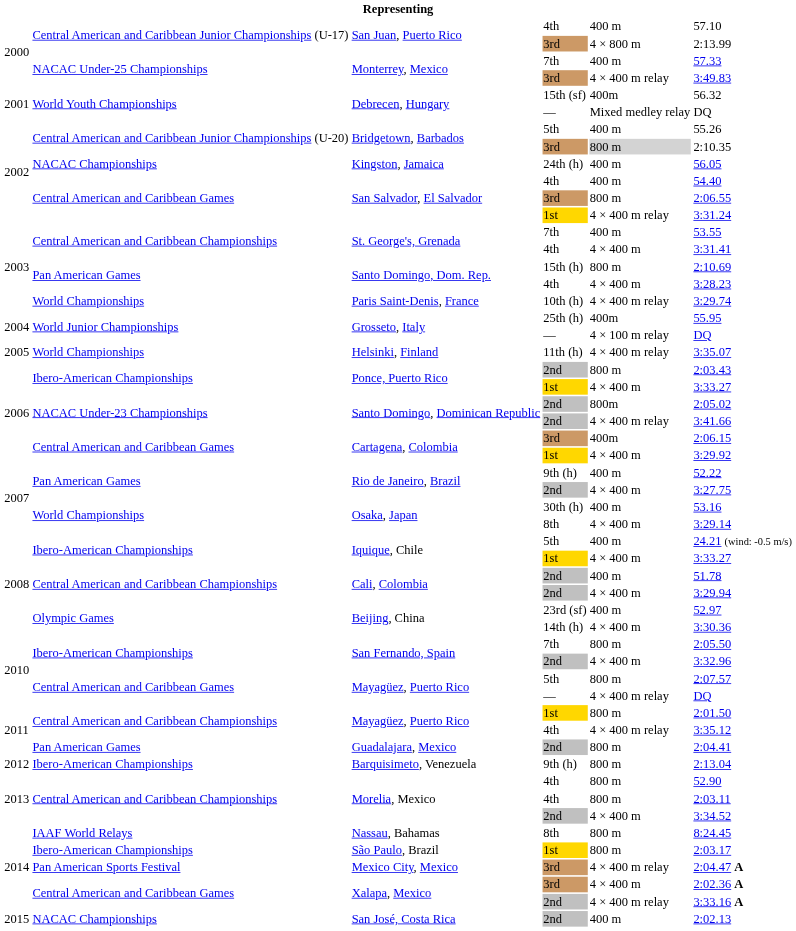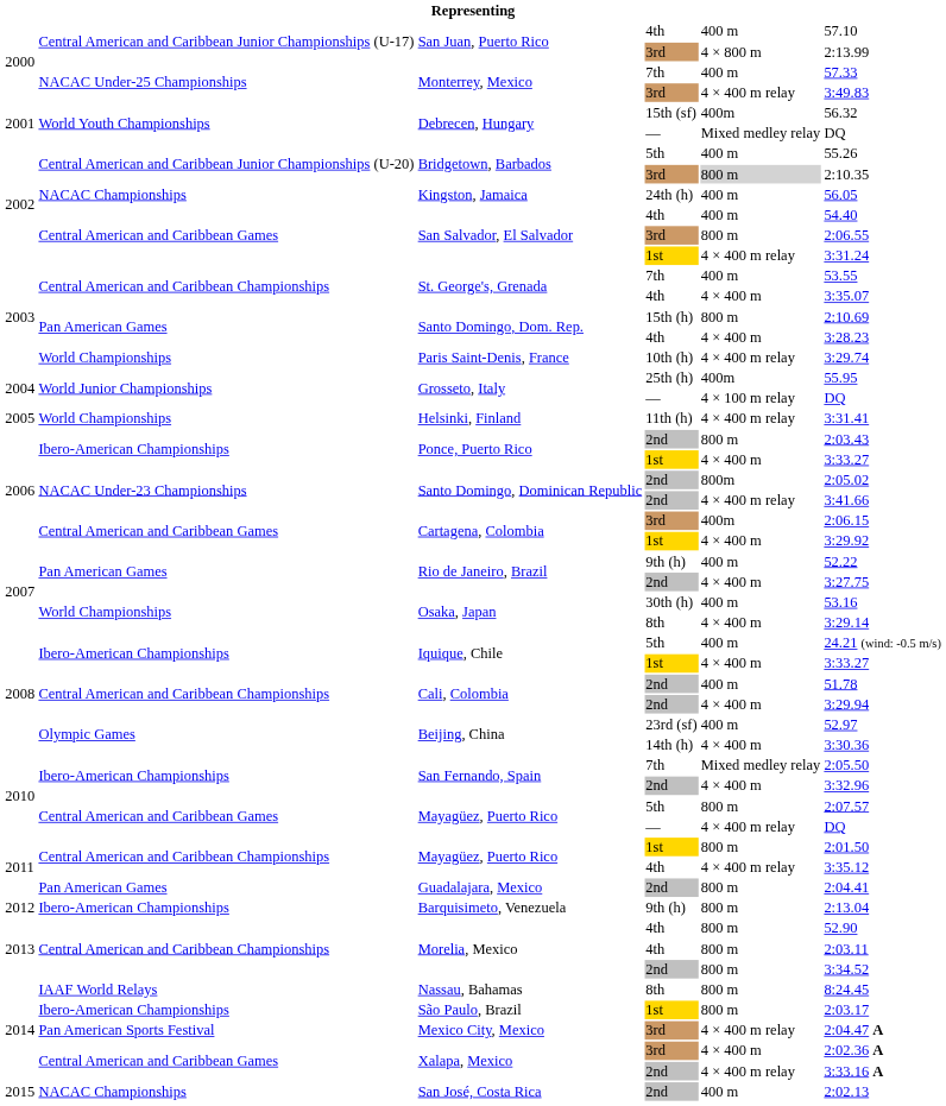 <table>
 <tr>
 <th colspan="6">Representing </th>
 </tr>
 <tr>
 <td rowspan=4>2000</td>
 <td rowspan=2><a href='#'>Central American and Caribbean Junior Championships</a> (U-17)</td>
 <td rowspan=2><a href='#'>San Juan</a>, <a href='#'>Puerto Rico</a></td>
 <td>4th</td>
 <td>400 m</td>
 <td>57.10</td>
 </tr>
 <tr>
 <td bgcolor=cc9966>3rd</td>
 <td>4 × 800 m</td>
 <td>2:13.99</td>
 </tr>
 <tr>
 <td rowspan=2><a href='#'>NACAC Under-25 Championships</a></td>
 <td rowspan=2><a href='#'>Monterrey</a>, <a href='#'>Mexico</a></td>
 <td>7th</td>
 <td>400 m</td>
 <td><a href='#'>57.33</a></td>
 </tr>
 <tr>
 <td bgcolor="cc9966">3rd</td>
 <td>4 × 400 m relay</td>
 <td><a href='#'>3:49.83</a></td>
 </tr>
 <tr>
 <td rowspan=2>2001</td>
 <td rowspan=2><a href='#'>World Youth Championships</a></td>
 <td rowspan=2><a href='#'>Debrecen</a>, <a href='#'>Hungary</a></td>
 <td>15th (sf)</td>
 <td>400m</td>
 <td>56.32</td>
 </tr>
 <tr>
 <td>—</td>
 <td>Mixed medley relay</td>
 <td>DQ</td>
 </tr>
 <tr>
 <td rowspan = "6">2002</td>
 <td rowspan=2><a href='#'>Central American and Caribbean Junior Championships</a> (U-20)</td>
 <td rowspan=2><a href='#'>Bridgetown</a>, <a href='#'>Barbados</a></td>
 <td>5th</td>
 <td>400 m</td>
 <td>55.26</td>
 </tr>
 <tr>
 <td bgcolor=cc9966>3rd</td>
 <td style="background: lightgrey;">800 m</td>
 <td>2:10.35</td>
 </tr>
 <tr>
 <td><a href='#'>NACAC Championships</a></td>
 <td><a href='#'>Kingston</a>, <a href='#'>Jamaica</a></td>
 <td>24th (h)</td>
 <td>400 m</td>
 <td><a href='#'>56.05</a></td>
 </tr>
 <tr>
 <td rowspan=3><a href='#'>Central American and Caribbean Games</a></td>
 <td rowspan=3><a href='#'>San Salvador</a>, <a href='#'>El Salvador</a></td>
 <td>4th</td>
 <td>400 m</td>
 <td><a href='#'>54.40</a></td>
 </tr>
 <tr>
 <td bgcolor="cc9966">3rd</td>
 <td>800 m</td>
 <td><a href='#'>2:06.55</a></td>
 </tr>
 <tr>
 <td bgcolor=gold>1st</td>
 <td>4 × 400 m relay</td>
 <td><a href='#'>3:31.24</a></td>
 </tr>
 <tr>
 <td rowspan=5>2003</td>
 <td rowspan=2><a href='#'>Central American and Caribbean Championships</a></td>
 <td rowspan=2><a href='#'>St. George's, Grenada</a></td>
 <td>7th</td>
 <td>400 m</td>
 <td><a href='#'>53.55</a></td>
 </tr>
 <tr>
 <td>4th</td>
 <td>4 × 400 m</td>
-<td><a href='#'>3:31.41</a></td>
+<td><a href='#'>3:35.07</a></td>
 </tr>
 <tr>
 <td rowspan=2><a href='#'>Pan American Games</a></td>
 <td rowspan=2><a href='#'>Santo Domingo, Dom. Rep.</a></td>
 <td>15th (h)</td>
 <td>800 m</td>
 <td><a href='#'>2:10.69</a></td>
 </tr>
 <tr>
 <td>4th</td>
 <td>4 × 400 m</td>
 <td><a href='#'>3:28.23</a></td>
 </tr>
 <tr>
 <td><a href='#'>World Championships</a></td>
 <td><a href='#'>Paris Saint-Denis</a>, <a href='#'>France</a></td>
 <td>10th (h)</td>
 <td>4 × 400 m relay</td>
 <td><a href='#'>3:29.74</a></td>
 </tr>
 <tr>
 <td rowspan=2>2004</td>
 <td rowspan=2><a href='#'>World Junior Championships</a></td>
 <td rowspan=2><a href='#'>Grosseto</a>, <a href='#'>Italy</a></td>
 <td>25th (h)</td>
 <td>400m</td>
 <td><a href='#'>55.95</a></td>
 </tr>
 <tr>
 <td>—</td>
 <td>4 × 100 m relay</td>
 <td><a href='#'>DQ</a></td>
 </tr>
 <tr>
 <td>2005</td>
 <td><a href='#'>World Championships</a></td>
 <td><a href='#'>Helsinki</a>, <a href='#'>Finland</a></td>
 <td>11th (h)</td>
 <td>4 × 400 m relay</td>
-<td><a href='#'>3:35.07</a></td>
+<td><a href='#'>3:31.41</a></td>
 </tr>
 <tr>
 <td rowspan=6>2006</td>
 <td rowspan=2><a href='#'>Ibero-American Championships</a></td>
 <td rowspan=2><a href='#'>Ponce, Puerto Rico</a></td>
 <td bgcolor="silver">2nd</td>
 <td>800 m</td>
 <td><a href='#'>2:03.43</a></td>
 </tr>
 <tr>
 <td bgcolor="gold">1st</td>
 <td>4 × 400 m</td>
 <td><a href='#'>3:33.27</a></td>
 </tr>
 <tr>
 <td rowspan=2><a href='#'>NACAC Under-23 Championships</a></td>
 <td rowspan=2><a href='#'>Santo Domingo</a>, <a href='#'>Dominican Republic</a></td>
 <td bgcolor=silver>2nd</td>
 <td>800m</td>
 <td><a href='#'>2:05.02</a></td>
 </tr>
 <tr>
 <td bgcolor=silver>2nd</td>
 <td>4 × 400 m relay</td>
 <td><a href='#'>3:41.66</a></td>
 </tr>
 <tr>
 <td rowspan=2><a href='#'>Central American and Caribbean Games</a></td>
 <td rowspan=2><a href='#'>Cartagena</a>, <a href='#'>Colombia</a></td>
 <td bgcolor="cc9966">3rd</td>
 <td>400m</td>
 <td><a href='#'>2:06.15</a></td>
 </tr>
 <tr>
 <td bgcolor="gold">1st</td>
 <td>4 × 400 m</td>
 <td><a href='#'>3:29.92</a></td>
 </tr>
 <tr>
 <td rowspan=4>2007</td>
 <td rowspan=2><a href='#'>Pan American Games</a></td>
 <td rowspan=2><a href='#'>Rio de Janeiro</a>, <a href='#'>Brazil</a></td>
 <td>9th (h)</td>
 <td>400 m</td>
 <td><a href='#'>52.22</a></td>
 </tr>
 <tr>
 <td bgcolor="silver">2nd</td>
 <td>4 × 400 m</td>
 <td><a href='#'>3:27.75</a></td>
 </tr>
 <tr>
 <td rowspan=2><a href='#'>World Championships</a></td>
 <td rowspan=2><a href='#'>Osaka</a>, <a href='#'>Japan</a></td>
 <td>30th (h)</td>
 <td>400 m</td>
 <td><a href='#'>53.16</a></td>
 </tr>
 <tr>
 <td>8th</td>
 <td>4 × 400 m</td>
 <td><a href='#'>3:29.14</a></td>
 </tr>
 <tr>
 <td rowspan=6>2008</td>
 <td rowspan=2><a href='#'>Ibero-American Championships</a></td>
 <td rowspan=2><a href='#'>Iquique</a>, Chile</td>
 <td>5th</td>
 <td>400 m</td>
 <td><a href='#'>24.21</a> <small>(wind: -0.5 m/s)</small></td>
 </tr>
 <tr>
 <td bgcolor="gold">1st</td>
 <td>4 × 400 m</td>
 <td><a href='#'>3:33.27</a></td>
 </tr>
 <tr>
 <td rowspan=2><a href='#'>Central American and Caribbean Championships</a></td>
 <td rowspan=2><a href='#'>Cali</a>, <a href='#'>Colombia</a></td>
 <td bgcolor="silver">2nd</td>
 <td>400 m</td>
 <td><a href='#'>51.78</a></td>
 </tr>
 <tr>
 <td bgcolor="silver">2nd</td>
 <td>4 × 400 m</td>
 <td><a href='#'>3:29.94</a></td>
 </tr>
 <tr>
 <td rowspan=2><a href='#'>Olympic Games</a></td>
 <td rowspan=2><a href='#'>Beijing</a>, China</td>
 <td>23rd (sf)</td>
 <td>400 m</td>
 <td><a href='#'>52.97</a></td>
 </tr>
 <tr>
 <td>14th (h)</td>
 <td>4 × 400 m</td>
 <td><a href='#'>3:30.36</a></td>
 </tr>
 <tr>
 <td rowspan=4>2010</td>
 <td rowspan=2><a href='#'>Ibero-American Championships</a></td>
 <td rowspan=2><a href='#'>San Fernando, Spain</a></td>
 <td>7th</td>
-<td>800 m</td>
+<td>Mixed medley relay</td>
 <td><a href='#'>2:05.50</a></td>
 </tr>
 <tr>
 <td bgcolor="silver">2nd</td>
 <td>4 × 400 m</td>
 <td><a href='#'>3:32.96</a></td>
 </tr>
 <tr>
 <td rowspan=2><a href='#'>Central American and Caribbean Games</a></td>
 <td rowspan=2><a href='#'>Mayagüez</a>, <a href='#'>Puerto Rico</a></td>
 <td>5th</td>
 <td>800 m</td>
 <td><a href='#'>2:07.57</a></td>
 </tr>
 <tr>
 <td>—</td>
 <td>4 × 400 m relay</td>
 <td><a href='#'>DQ</a></td>
 </tr>
 <tr>
 <td rowspan="3">2011</td>
 <td rowspan=2><a href='#'>Central American and Caribbean Championships</a></td>
 <td rowspan=2><a href='#'>Mayagüez</a>, <a href='#'>Puerto Rico</a></td>
 <td bgcolor="gold">1st</td>
 <td>800 m</td>
 <td><a href='#'>2:01.50</a></td>
 </tr>
 <tr>
 <td>4th</td>
 <td>4 × 400 m relay</td>
 <td><a href='#'>3:35.12</a></td>
 </tr>
 <tr>
 <td><a href='#'>Pan American Games</a></td>
 <td><a href='#'>Guadalajara</a>, <a href='#'>Mexico</a></td>
 <td bgcolor="silver">2nd</td>
 <td>800 m</td>
 <td><a href='#'>2:04.41</a></td>
 </tr>
 <tr>
 <td>2012</td>
 <td><a href='#'>Ibero-American Championships</a></td>
 <td><a href='#'>Barquisimeto</a>, Venezuela</td>
 <td>9th (h)</td>
 <td>800 m</td>
 <td><a href='#'>2:13.04</a></td>
 </tr>
 <tr>
 <td rowspan=3>2013</td>
 <td rowspan=3><a href='#'>Central American and Caribbean Championships</a></td>
 <td rowspan=3><a href='#'>Morelia</a>, Mexico</td>
 <td>4th</td>
 <td>800 m</td>
 <td><a href='#'>52.90</a></td>
 </tr>
 <tr>
 <td>4th</td>
 <td>800 m</td>
 <td><a href='#'>2:03.11</a></td>
 </tr>
 <tr>
 <td bgcolor="silver">2nd</td>
-<td>4 × 400 m</td>
+<td>800 m</td>
 <td><a href='#'>3:34.52</a></td>
 </tr>
 <tr>
 <td rowspan=5>2014</td>
 <td><a href='#'>IAAF World Relays</a></td>
 <td><a href='#'>Nassau</a>, Bahamas</td>
 <td>8th</td>
 <td>800 m</td>
 <td><a href='#'>8:24.45</a></td>
 </tr>
 <tr>
 <td><a href='#'>Ibero-American Championships</a></td>
 <td><a href='#'>São Paulo</a>, Brazil</td>
 <td bgcolor=gold>1st</td>
 <td>800 m</td>
 <td><a href='#'>2:03.17</a></td>
 </tr>
 <tr>
 <td><a href='#'>Pan American Sports Festival</a></td>
 <td><a href='#'>Mexico City</a>, <a href='#'>Mexico</a></td>
 <td bgcolor="cc9966">3rd</td>
 <td>4 × 400 m relay</td>
 <td><a href='#'>2:04.47</a> <strong>A</strong></td>
 </tr>
 <tr>
 <td rowspan=2><a href='#'>Central American and Caribbean Games</a></td>
 <td rowspan=2><a href='#'>Xalapa</a>, <a href='#'>Mexico</a></td>
 <td bgcolor="cc9966">3rd</td>
 <td>4 × 400 m</td>
 <td><a href='#'>2:02.36</a> <strong>A</strong></td>
 </tr>
 <tr>
 <td bgcolor=silver>2nd</td>
 <td>4 × 400 m relay</td>
 <td><a href='#'>3:33.16</a> <strong>A</strong></td>
 </tr>
 <tr>
 <td>2015</td>
 <td><a href='#'>NACAC Championships</a></td>
 <td><a href='#'>San José, Costa Rica</a></td>
 <td bgcolor=silver>2nd</td>
 <td>400 m</td>
 <td><a href='#'>2:02.13</a></td>
 </tr>
 </table>
